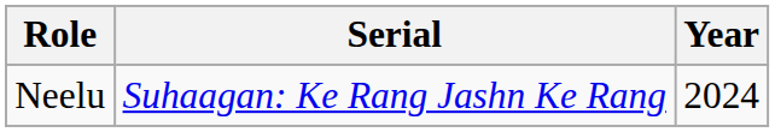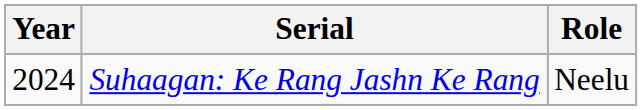 <table class="wikitable" style="text-align:center;">
 <tr>
+<th>Year</th>
+<th>Serial</th>
 <th>Role</th>
-<th>Serial</th>
-<th>Year</th>
 </tr>
 <tr>
+<td>2024</td>
+<td><em><a href='#'>Suhaagan: Ke Rang Jashn Ke Rang</a></em></td>
 <td>Neelu</td>
-<td><em><a href='#'>Suhaagan: Ke Rang Jashn Ke Rang</a></em></td>
-<td>2024</td>
 </tr>
 </table>
